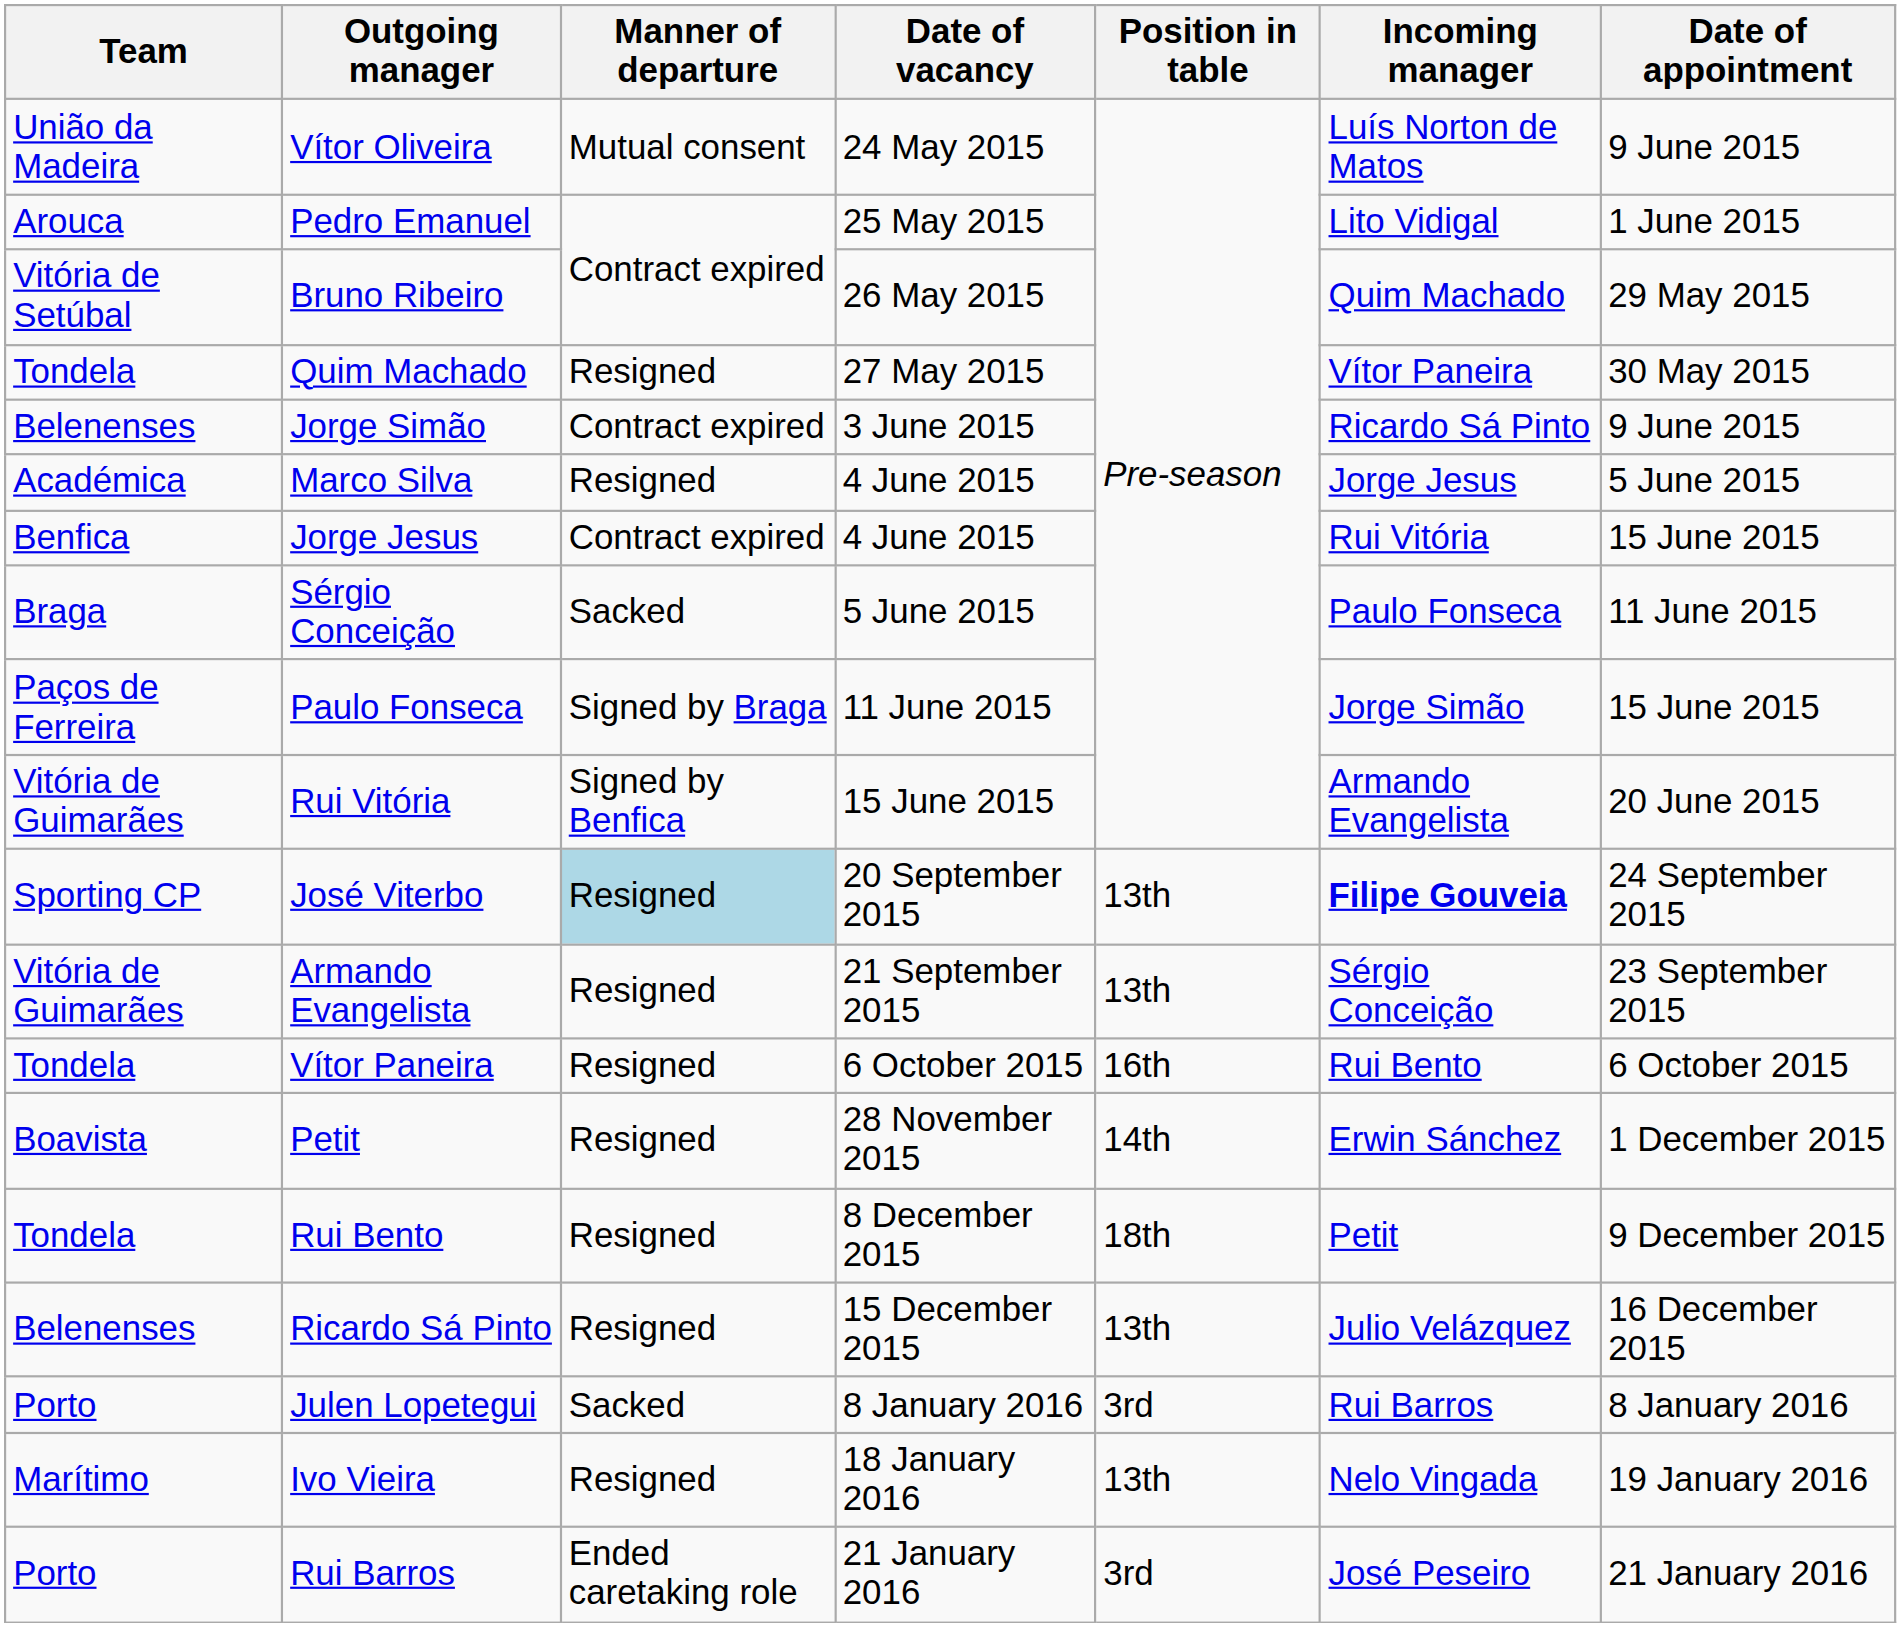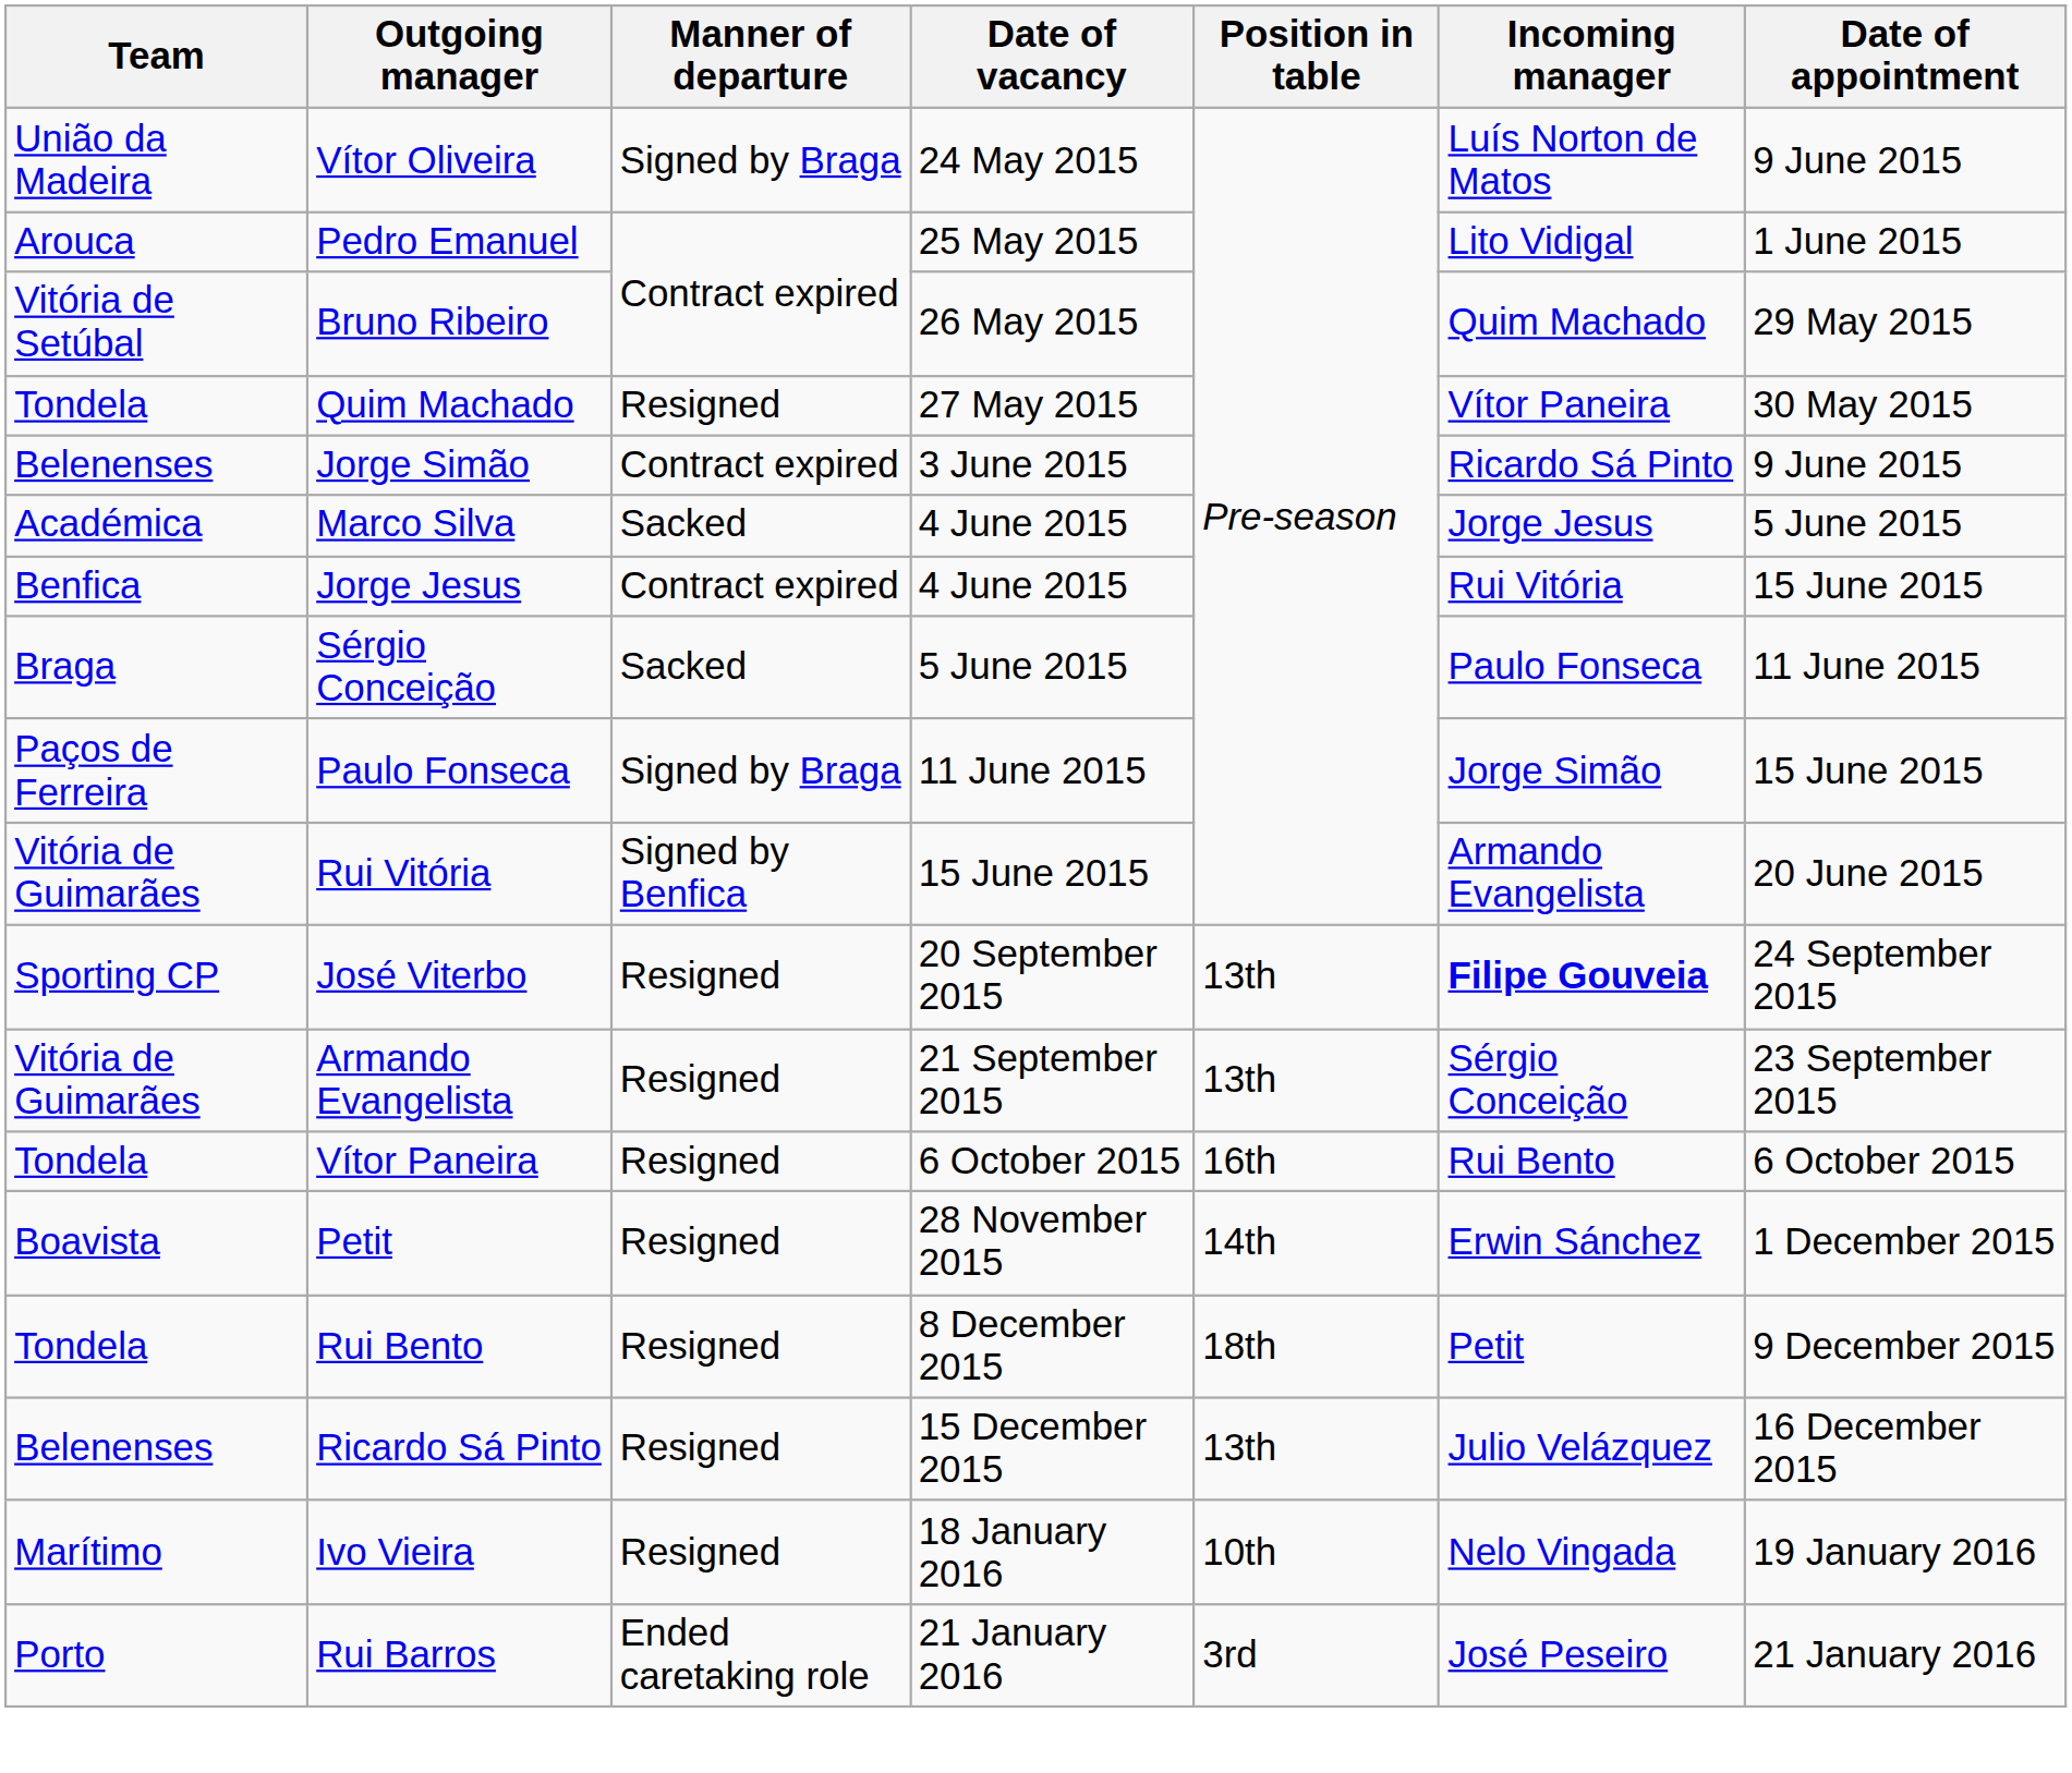 <table class="wikitable sortable">
 <tr>
 <th>Team</th>
 <th>Outgoing manager</th>
 <th>Manner of departure</th>
 <th>Date of vacancy</th>
 <th>Position in table</th>
 <th>Incoming manager</th>
 <th>Date of appointment</th>
 </tr>
 <tr>
 <td><a href='#'>União da Madeira</a></td>
 <td> <a href='#'>Vítor Oliveira</a></td>
-<td>Mutual consent</td>
+<td>Signed by <a href='#'>Braga</a></td>
 <td>24 May 2015</td>
 <td rowspan=10><em>Pre-season</em></td>
 <td> <a href='#'>Luís Norton de Matos</a></td>
 <td>9 June 2015</td>
 </tr>
 <tr>
 <td><a href='#'>Arouca</a></td>
 <td> <a href='#'>Pedro Emanuel</a></td>
 <td rowspan=2>Contract expired</td>
 <td>25 May 2015</td>
 <td> <a href='#'>Lito Vidigal</a></td>
 <td>1 June 2015</td>
 </tr>
 <tr>
 <td><a href='#'>Vitória de Setúbal</a></td>
 <td> <a href='#'>Bruno Ribeiro</a></td>
 <td>26 May 2015</td>
 <td> <a href='#'>Quim Machado</a></td>
 <td>29 May 2015</td>
 </tr>
 <tr>
 <td><a href='#'>Tondela</a></td>
 <td> <a href='#'>Quim Machado</a></td>
 <td>Resigned</td>
 <td>27 May 2015</td>
 <td> <a href='#'>Vítor Paneira</a></td>
 <td>30 May 2015</td>
 </tr>
 <tr>
 <td><a href='#'>Belenenses</a></td>
 <td> <a href='#'>Jorge Simão</a></td>
 <td>Contract expired</td>
 <td>3 June 2015</td>
 <td> <a href='#'>Ricardo Sá Pinto</a></td>
 <td>9 June 2015</td>
 </tr>
 <tr>
 <td><a href='#'>Académica</a></td>
 <td> <a href='#'>Marco Silva</a></td>
-<td>Resigned</td>
+<td>Sacked</td>
 <td>4 June 2015</td>
 <td> <a href='#'>Jorge Jesus</a></td>
 <td>5 June 2015</td>
 </tr>
 <tr>
 <td><a href='#'>Benfica</a></td>
 <td> <a href='#'>Jorge Jesus</a></td>
 <td>Contract expired</td>
 <td>4 June 2015</td>
 <td> <a href='#'>Rui Vitória</a></td>
 <td>15 June 2015</td>
 </tr>
 <tr>
 <td><a href='#'>Braga</a></td>
 <td> <a href='#'>Sérgio Conceição</a></td>
 <td>Sacked</td>
 <td>5 June 2015</td>
 <td> <a href='#'>Paulo Fonseca</a></td>
 <td>11 June 2015</td>
 </tr>
 <tr>
 <td><a href='#'>Paços de Ferreira</a></td>
 <td> <a href='#'>Paulo Fonseca</a></td>
 <td>Signed by <a href='#'>Braga</a></td>
 <td>11 June 2015</td>
 <td> <a href='#'>Jorge Simão</a></td>
 <td>15 June 2015</td>
 </tr>
 <tr>
 <td><a href='#'>Vitória de Guimarães</a></td>
 <td> <a href='#'>Rui Vitória</a></td>
 <td>Signed by <a href='#'>Benfica</a></td>
 <td>15 June 2015</td>
 <td> <a href='#'>Armando Evangelista</a></td>
 <td>20 June 2015</td>
 </tr>
 <tr>
 <td><a href='#'>Sporting CP</a></td>
 <td> <a href='#'>José Viterbo</a></td>
-<td style="background: lightblue;">Resigned</td>
+<td>Resigned</td>
 <td>20 September 2015</td>
 <td>13th</td>
 <td><strong> <a href='#'>Filipe Gouveia</a></strong></td>
 <td>24 September 2015</td>
 </tr>
 <tr>
 <td><a href='#'>Vitória de Guimarães</a></td>
 <td> <a href='#'>Armando Evangelista</a></td>
 <td>Resigned</td>
 <td>21 September 2015</td>
 <td>13th</td>
 <td> <a href='#'>Sérgio Conceição</a></td>
 <td>23 September 2015</td>
 </tr>
 <tr>
 <td><a href='#'>Tondela</a></td>
 <td> <a href='#'>Vítor Paneira</a></td>
 <td>Resigned</td>
 <td>6 October 2015</td>
 <td>16th</td>
 <td> <a href='#'>Rui Bento</a></td>
 <td>6 October 2015</td>
 </tr>
 <tr>
 <td><a href='#'>Boavista</a></td>
 <td> <a href='#'>Petit</a></td>
 <td>Resigned</td>
 <td>28 November 2015</td>
 <td>14th</td>
 <td> <a href='#'>Erwin Sánchez</a></td>
 <td>1 December 2015</td>
 </tr>
 <tr>
 <td><a href='#'>Tondela</a></td>
 <td> <a href='#'>Rui Bento</a></td>
 <td>Resigned</td>
 <td>8 December 2015</td>
 <td>18th</td>
 <td> <a href='#'>Petit</a></td>
 <td>9 December 2015</td>
 </tr>
 <tr>
 <td><a href='#'>Belenenses</a></td>
 <td> <a href='#'>Ricardo Sá Pinto</a></td>
 <td>Resigned</td>
 <td>15 December 2015</td>
 <td>13th</td>
 <td> <a href='#'>Julio Velázquez</a></td>
 <td>16 December 2015</td>
 </tr>
 <tr>
-<td><a href='#'>Porto</a></td>
-<td> <a href='#'>Julen Lopetegui</a></td>
-<td>Sacked</td>
-<td>8 January 2016</td>
-<td>3rd</td>
-<td> <a href='#'>Rui Barros</a></td>
-<td>8 January 2016</td>
-</tr>
-<tr>
 <td><a href='#'>Marítimo</a></td>
 <td> <a href='#'>Ivo Vieira</a></td>
 <td>Resigned</td>
 <td>18 January 2016</td>
-<td>13th</td>
+<td>10th</td>
 <td> <a href='#'>Nelo Vingada</a></td>
 <td>19 January 2016</td>
 </tr>
 <tr>
 <td><a href='#'>Porto</a></td>
 <td> <a href='#'>Rui Barros</a></td>
 <td>Ended caretaking role</td>
 <td>21 January 2016</td>
 <td>3rd</td>
 <td> <a href='#'>José Peseiro</a></td>
 <td>21 January 2016</td>
 </tr>
 </table>
